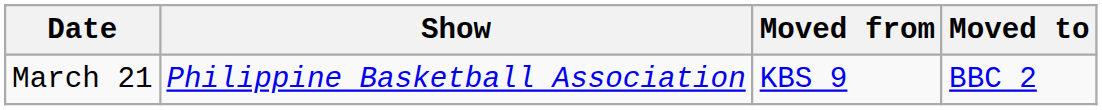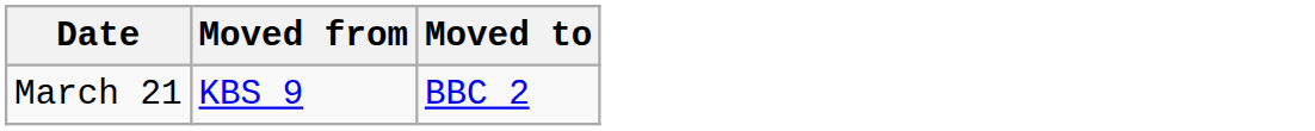 <table class="wikitable" style="text-align:left; line-height:16px; width:auto;">
 <tr>
 <th>Date</th>
-<th>Show</th>
 <th>Moved from</th>
 <th>Moved to</th>
 </tr>
 <tr>
 <td>March 21</td>
-<td><em><a href='#'>Philippine Basketball Association</a></em></td>
 <td><a href='#'>KBS 9</a></td>
 <td><a href='#'>BBC 2</a></td>
 </tr>
 </table>
